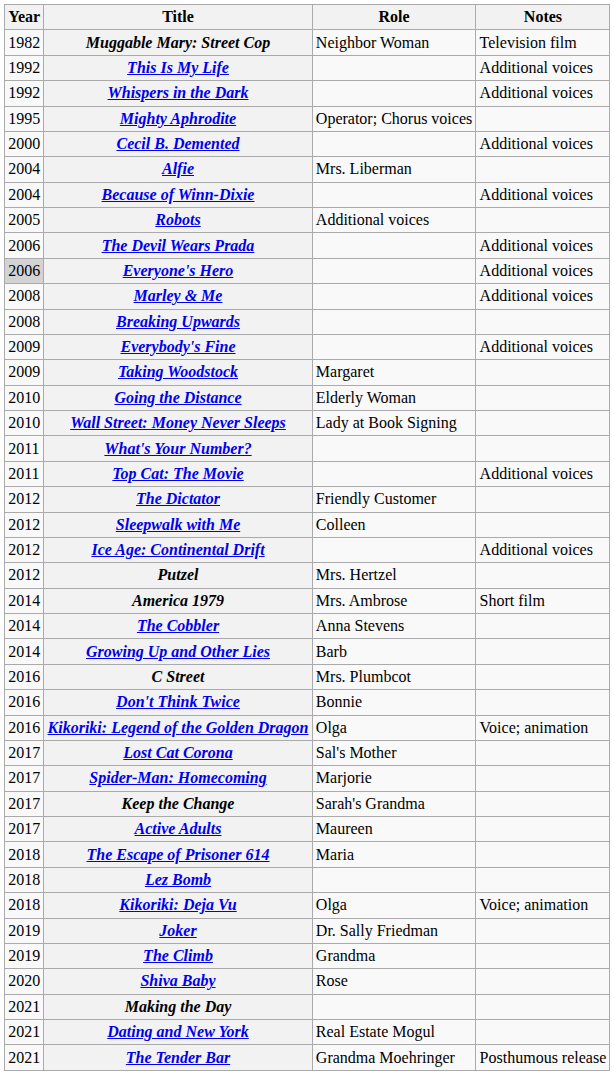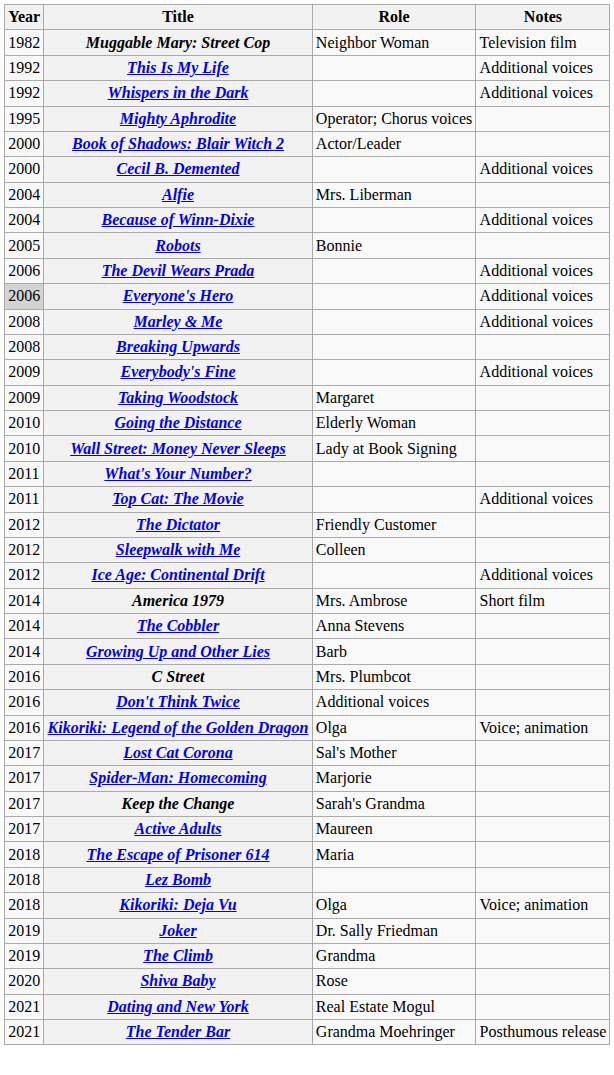 <table class="wikitable plainrowheaders">
 <tr>
 <th scope="col">Year</th>
 <th scope="col">Title</th>
 <th scope="col">Role</th>
 <th scope="col" class="unsortable">Notes</th>
 </tr>
 <tr>
 <td>1982</td>
 <th scope="row"><em>Muggable Mary: Street Cop</em></th>
 <td>Neighbor Woman</td>
 <td>Television film</td>
 </tr>
 <tr>
 <td>1992</td>
 <th scope="row"><em><a href='#'>This Is My Life</a></em></th>
 <td></td>
 <td>Additional voices</td>
 </tr>
 <tr>
 <td>1992</td>
 <th scope="row"><em><a href='#'>Whispers in the Dark</a></em></th>
 <td></td>
 <td>Additional voices</td>
 </tr>
 <tr>
 <td>1995</td>
 <th scope="row"><em><a href='#'>Mighty Aphrodite</a></em></th>
 <td>Operator; Chorus voices</td>
 <td></td>
 </tr>
 <tr>
 <td>2000</td>
+<th scope="row"><em><a href='#'>Book of Shadows: Blair Witch 2</a></em></th>
+<td>Actor/Leader</td>
+<td></td>
+</tr>
+<tr>
+<td>2000</td>
 <th scope="row"><em><a href='#'>Cecil B. Demented</a></em></th>
 <td></td>
 <td>Additional voices</td>
 </tr>
 <tr>
 <td>2004</td>
 <th scope="row"><a href='#'><em>Alfie</em></a></th>
 <td>Mrs. Liberman</td>
 <td></td>
 </tr>
 <tr>
 <td>2004</td>
 <th scope="row"><em><a href='#'>Because of Winn-Dixie</a></em></th>
 <td></td>
 <td>Additional voices</td>
 </tr>
 <tr>
 <td>2005</td>
 <th scope="row"><a href='#'><em>Robots</em></a></th>
-<td>Additional voices</td>
+<td>Bonnie</td>
 <td></td>
 </tr>
 <tr>
 <td>2006</td>
 <th scope="row"><em><a href='#'>The Devil Wears Prada</a></em></th>
 <td></td>
 <td>Additional voices</td>
 </tr>
 <tr>
 <td style="background: lightgrey;">2006</td>
 <th scope="row"><em><a href='#'>Everyone's Hero</a></em></th>
 <td></td>
 <td>Additional voices</td>
 </tr>
 <tr>
 <td>2008</td>
 <th scope="row"><em><a href='#'>Marley & Me</a></em></th>
 <td></td>
 <td>Additional voices</td>
 </tr>
 <tr>
 <td>2008</td>
 <th scope="row"><em><a href='#'>Breaking Upwards</a></em></th>
 <td></td>
 <td></td>
 </tr>
 <tr>
 <td>2009</td>
 <th scope="row"><em><a href='#'>Everybody's Fine</a></em></th>
 <td></td>
 <td>Additional voices</td>
 </tr>
 <tr>
 <td>2009</td>
 <th scope="row"><em><a href='#'>Taking Woodstock</a></em></th>
 <td>Margaret</td>
 <td></td>
 </tr>
 <tr>
 <td>2010</td>
 <th scope="row"><em><a href='#'>Going the Distance</a></em></th>
 <td>Elderly Woman</td>
 <td></td>
 </tr>
 <tr>
 <td>2010</td>
 <th scope="row"><em><a href='#'>Wall Street: Money Never Sleeps</a></em></th>
 <td>Lady at Book Signing</td>
 <td></td>
 </tr>
 <tr>
 <td>2011</td>
 <th scope="row"><em><a href='#'>What's Your Number?</a></em></th>
 <td></td>
 <td></td>
 </tr>
 <tr>
 <td>2011</td>
 <th scope="row"><em><a href='#'>Top Cat: The Movie</a></em></th>
 <td></td>
 <td>Additional voices</td>
 </tr>
 <tr>
 <td>2012</td>
 <th scope="row"><a href='#'><em>The Dictator</em></a></th>
 <td>Friendly Customer</td>
 <td></td>
 </tr>
 <tr>
 <td>2012</td>
 <th scope="row"><em><a href='#'>Sleepwalk with Me</a></em></th>
 <td>Colleen</td>
 <td></td>
 </tr>
 <tr>
 <td>2012</td>
 <th scope="row"><em><a href='#'>Ice Age: Continental Drift</a></em></th>
 <td></td>
 <td>Additional voices</td>
 </tr>
 <tr>
-<td>2012</td>
-<th scope="row"><em>Putzel</em></th>
-<td>Mrs. Hertzel</td>
-<td></td>
-</tr>
-<tr>
 <td>2014</td>
 <th scope="row"><em>America 1979</em></th>
 <td>Mrs. Ambrose</td>
 <td>Short film</td>
 </tr>
 <tr>
 <td>2014</td>
 <th scope="row"><em><a href='#'>The Cobbler</a></em></th>
 <td>Anna Stevens</td>
 <td></td>
 </tr>
 <tr>
 <td>2014</td>
 <th scope="row"><em><a href='#'>Growing Up and Other Lies</a></em></th>
 <td>Barb</td>
 <td></td>
 </tr>
 <tr>
 <td>2016</td>
 <th scope="row"><em>C Street</em></th>
 <td>Mrs. Plumbcot</td>
 <td></td>
 </tr>
 <tr>
 <td>2016</td>
 <th scope="row"><em><a href='#'>Don't Think Twice</a></em></th>
-<td>Bonnie</td>
+<td>Additional voices</td>
 <td></td>
 </tr>
 <tr>
 <td>2016</td>
 <th scope="row"><em><a href='#'>Kikoriki: Legend of the Golden Dragon</a></em></th>
 <td>Olga</td>
 <td>Voice; animation</td>
 </tr>
 <tr>
 <td>2017</td>
 <th scope="row"><em><a href='#'>Lost Cat Corona</a></em></th>
 <td>Sal's Mother</td>
 <td></td>
 </tr>
 <tr>
 <td>2017</td>
 <th scope="row"><em><a href='#'>Spider-Man: Homecoming</a></em></th>
 <td>Marjorie</td>
 <td></td>
 </tr>
 <tr>
 <td>2017</td>
 <th scope="row"><em>Keep the Change</em></th>
 <td>Sarah's Grandma</td>
 <td></td>
 </tr>
 <tr>
 <td>2017</td>
 <th scope="row"><em><a href='#'>Active Adults</a></em></th>
 <td>Maureen</td>
 <td></td>
 </tr>
 <tr>
 <td>2018</td>
 <th scope="row"><em><a href='#'>The Escape of Prisoner 614</a></em></th>
 <td>Maria</td>
 <td></td>
 </tr>
 <tr>
 <td>2018</td>
 <th scope="row"><em><a href='#'>Lez Bomb</a></em></th>
 <td></td>
 <td></td>
 </tr>
 <tr>
 <td>2018</td>
 <th scope="row"><em><a href='#'>Kikoriki: Deja Vu</a></em></th>
 <td>Olga</td>
 <td>Voice; animation</td>
 </tr>
 <tr>
 <td>2019</td>
 <th scope="row"><a href='#'><em>Joker</em></a></th>
 <td>Dr. Sally Friedman</td>
 <td></td>
 </tr>
 <tr>
 <td>2019</td>
 <th scope="row"><a href='#'><em>The Climb</em></a></th>
 <td>Grandma</td>
 <td></td>
 </tr>
 <tr>
 <td>2020</td>
 <th scope="row"><em><a href='#'>Shiva Baby</a></em></th>
 <td>Rose</td>
 <td></td>
 </tr>
 <tr>
 <td>2021</td>
-<th scope="row"><em>Making the Day</em></th>
-<td></td>
-<td></td>
-</tr>
-<tr>
-<td>2021</td>
 <th scope="row"><em><a href='#'>Dating and New York</a></em></th>
 <td>Real Estate Mogul</td>
 <td></td>
 </tr>
 <tr>
 <td>2021</td>
 <th scope="row"><a href='#'><em>The Tender Bar</em></a></th>
 <td>Grandma Moehringer</td>
 <td>Posthumous release</td>
 </tr>
 <tr>
 </tr>
 </table>
